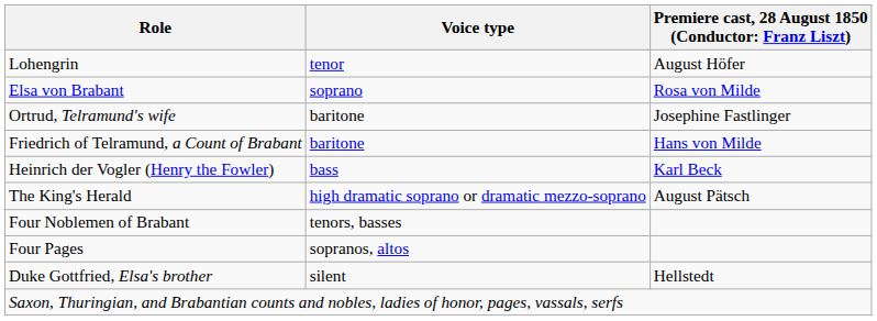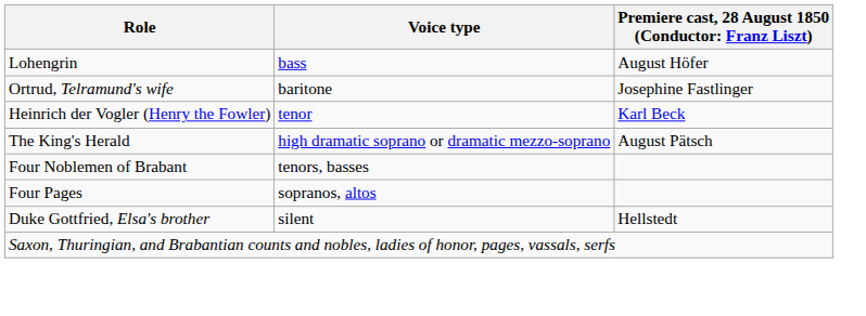 <table class="wikitable">
 <tr>
 <th>Role</th>
 <th>Voice type</th>
 <th>Premiere cast, 28 August 1850<br>(Conductor: <a href='#'>Franz Liszt</a>)</th>
 </tr>
 <tr>
 <td>Lohengrin</td>
-<td><a href='#'>tenor</a></td>
+<td><a href='#'>bass</a></td>
 <td>August Höfer</td>
-</tr>
-<tr>
-<td><a href='#'>Elsa von Brabant</a></td>
-<td><a href='#'>soprano</a></td>
-<td><a href='#'>Rosa von Milde</a></td>
 </tr>
 <tr>
 <td>Ortrud, <em>Telramund's wife</em></td>
 <td>baritone</td>
 <td>Josephine Fastlinger</td>
 </tr>
 <tr>
-<td>Friedrich of Telramund, <em>a Count of Brabant</em></td>
-<td><a href='#'>baritone</a></td>
-<td><a href='#'>Hans von Milde</a></td>
-</tr>
-<tr>
 <td>Heinrich der Vogler (<a href='#'>Henry the Fowler</a>)</td>
-<td><a href='#'>bass</a></td>
+<td><a href='#'>tenor</a></td>
 <td><a href='#'>Karl Beck</a></td>
 </tr>
 <tr>
 <td>The King's Herald</td>
 <td><a href='#'>high dramatic soprano</a> or <a href='#'>dramatic mezzo-soprano</a></td>
 <td>August Pätsch</td>
 </tr>
 <tr>
 <td>Four Noblemen of Brabant</td>
 <td>tenors, basses</td>
 <td></td>
 </tr>
 <tr>
 <td>Four Pages</td>
 <td>sopranos, <a href='#'>altos</a></td>
 <td></td>
 </tr>
 <tr>
 <td>Duke Gottfried, <em>Elsa's brother</em></td>
 <td>silent</td>
 <td>Hellstedt</td>
 </tr>
 <tr>
 <td colspan="3"><em>Saxon, Thuringian, and Brabantian counts and nobles, ladies of honor, pages, vassals, serfs</em></td>
 </tr>
 </table>
